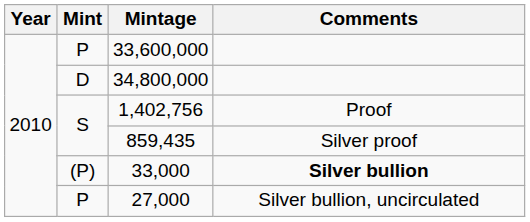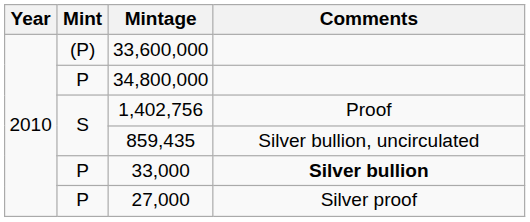 <table class="wikitable sortable" style="min-width:65%; text-align:center;">
 <tr>
 <th width="10%">Year</th>
 <th width="10%">Mint</th>
 <th width="20%">Mintage</th>
 <th width="60%">Comments</th>
 </tr>
 <tr>
 <td rowspan="6">2010</td>
-<td>P</td>
+<td>(P)</td>
 <td>33,600,000</td>
 <td></td>
 </tr>
 <tr>
-<td>D</td>
+<td>P</td>
 <td>34,800,000</td>
 <td></td>
 </tr>
 <tr>
 <td rowspan="2">S</td>
 <td>1,402,756</td>
 <td>Proof</td>
 </tr>
 <tr>
 <td>859,435</td>
-<td>Silver proof</td>
+<td>Silver bullion, uncirculated</td>
 </tr>
 <tr>
-<td>(P)</td>
+<td>P</td>
 <td>33,000</td>
 <td><strong>Silver bullion</strong></td>
 </tr>
 <tr>
 <td>P</td>
 <td>27,000</td>
-<td>Silver bullion, uncirculated</td>
+<td>Silver proof</td>
 </tr>
 </table>
